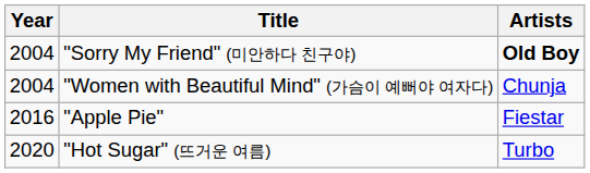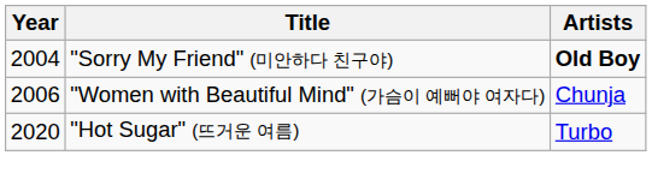 <table class="wikitable">
 <tr>
 <th>Year</th>
 <th>Title</th>
 <th>Artists</th>
 </tr>
 <tr>
 <td>2004</td>
 <td>"Sorry My Friend" <small>(미안하다 친구야)</small></td>
 <td><strong>Old Boy</strong></td>
 </tr>
 <tr>
-<td>2004</td>
+<td>2006</td>
 <td>"Women with Beautiful Mind" <small>(가슴이 예뻐야 여자다)</small></td>
 <td><a href='#'>Chunja</a></td>
-</tr>
-<tr>
-<td>2016</td>
-<td>"Apple Pie"</td>
-<td><a href='#'>Fiestar</a></td>
 </tr>
 <tr>
 <td>2020</td>
 <td>"Hot Sugar" <small>(뜨거운 여름)</small></td>
 <td><a href='#'>Turbo</a></td>
 </tr>
 </table>
